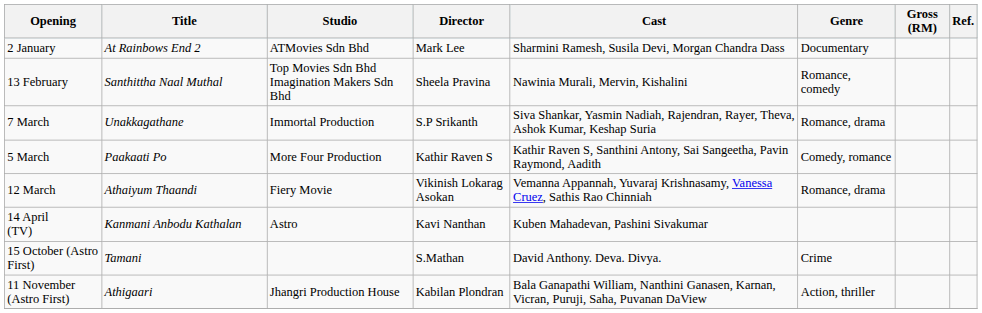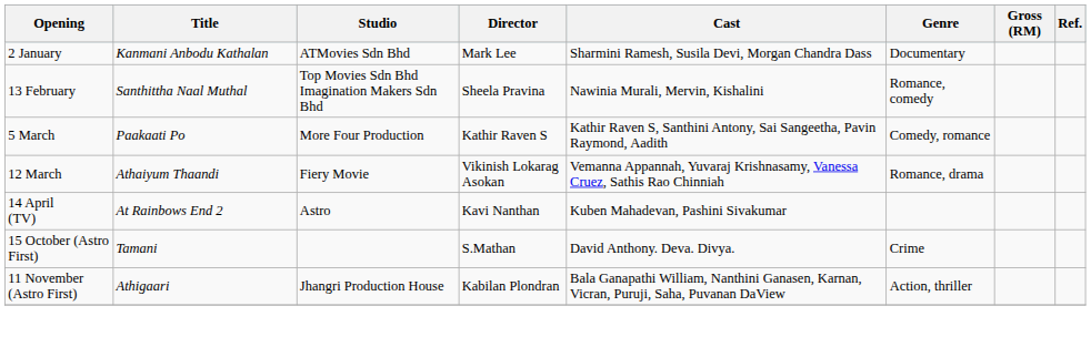 <table class="wikitable">
 <tr style="background:#b0e0e6; text-align:center;">
 <th style="width:10%;">Opening</th>
 <th style="width:17%;">Title</th>
 <th style="width:15%;">Studio</th>
 <th>Director</th>
 <th>Cast</th>
 <th style="width:10%;">Genre</th>
 <th>Gross (RM)</th>
 <th>Ref.</th>
 </tr>
 <tr>
 <td>2 January</td>
-<td><em>At Rainbows End 2</em></td>
+<td><em>Kanmani Anbodu Kathalan</em></td>
 <td>ATMovies Sdn Bhd</td>
 <td>Mark Lee</td>
 <td>Sharmini Ramesh, Susila Devi, Morgan Chandra Dass</td>
 <td>Documentary</td>
 <td></td>
 <td></td>
 </tr>
 <tr>
 <td>13 February</td>
 <td><em>Santhittha Naal Muthal</em></td>
 <td>Top Movies Sdn Bhd<br>Imagination Makers Sdn Bhd</td>
 <td>Sheela Pravina</td>
 <td>Nawinia Murali, Mervin, Kishalini</td>
 <td>Romance, comedy</td>
-<td></td>
-<td></td>
-</tr>
-<tr>
-<td>7 March</td>
-<td><em>Unakkagathane</em></td>
-<td>Immortal Production</td>
-<td>S.P Srikanth</td>
-<td>Siva Shankar, Yasmin Nadiah, Rajendran, Rayer, Theva, Ashok Kumar, Keshap Suria</td>
-<td>Romance, drama</td>
 <td></td>
 <td></td>
 </tr>
 <tr>
 <td>5 March</td>
 <td><em>Paakaati Po</em></td>
 <td>More Four Production</td>
 <td>Kathir Raven S</td>
 <td>Kathir Raven S, Santhini Antony, Sai Sangeetha, Pavin Raymond, Aadith</td>
 <td>Comedy, romance</td>
 <td></td>
 <td></td>
 </tr>
 <tr>
 <td>12 March</td>
 <td><em>Athaiyum Thaandi</em></td>
 <td>Fiery Movie</td>
 <td>Vikinish Lokarag Asokan</td>
 <td>Vemanna Appannah, Yuvaraj Krishnasamy, <a href='#'>Vanessa Cruez</a>, Sathis Rao Chinniah</td>
 <td>Romance, drama</td>
 <td></td>
 <td></td>
 </tr>
 <tr>
 <td>14 April<br>(TV)</td>
-<td><em>Kanmani Anbodu Kathalan</em></td>
+<td><em>At Rainbows End 2</em></td>
 <td>Astro</td>
 <td>Kavi Nanthan</td>
 <td>Kuben Mahadevan, Pashini Sivakumar</td>
 <td></td>
 <td></td>
 <td></td>
 </tr>
 <tr>
 <td>15 October (Astro First)</td>
 <td><em>Tamani</em></td>
 <td></td>
 <td>S.Mathan</td>
 <td>David Anthony. Deva. Divya.</td>
 <td>Crime</td>
 <td></td>
 <td></td>
 </tr>
 <tr>
 <td>11 November (Astro First)</td>
 <td><em>Athigaari</em></td>
 <td>Jhangri Production House</td>
 <td>Kabilan Plondran</td>
 <td>Bala Ganapathi William, Nanthini Ganasen, Karnan, Vicran, Puruji, Saha, Puvanan DaView</td>
 <td>Action, thriller</td>
 <td></td>
 <td></td>
 </tr>
 <tr>
 </tr>
 </table>
